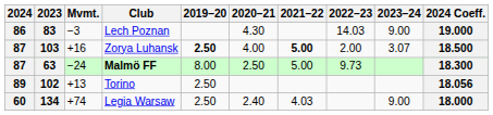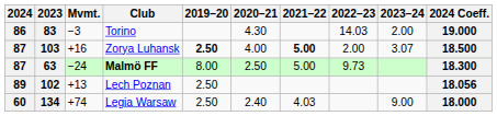 <table class="wikitable plainrowheaders sortable">
 <tr>
 <th>2024</th>
 <th>2023</th>
 <th scope="col">Mvmt.</th>
 <th scope="col">Club</th>
 <th scope="col">2019–20</th>
 <th scope="col">2020–21</th>
 <th scope="col">2021–22</th>
 <th scope="col">2022–23</th>
 <th scope="col">2023–24</th>
 <th scope="col">2024 Coeff.</th>
 </tr>
 <tr>
 <th scope=row align=left>86</th>
 <th scope=row align=left>83</th>
 <td align="left"> −3</td>
-<td align=left> <a href='#'>Lech Poznan</a></td>
+<td align=left> <a href='#'>Torino</a></td>
 <td align=center></td>
 <td align=center>4.30</td>
 <td align=center></td>
 <td align=center>14.03</td>
-<td align=center>9.00</td>
+<td align=center>2.00</td>
 <th align="center">19.000</th>
 </tr>
 <tr>
 <th scope=row align=left>87</th>
 <th scope=row align=left>103</th>
 <td align=left> +16</td>
 <td align=left> <a href='#'>Zorya Luhansk</a></td>
 <td align=center><strong>2.50</strong></td>
 <td align=center>4.00</td>
 <td align=center><strong>5.00</strong></td>
 <td align=center>2.00</td>
 <td align=center>3.07</td>
 <th align="center">18.500</th>
 </tr>
 <tr bgcolor=#CCFFCC>
 <th scope=row align=left>87</th>
 <th scope=row align=left>63</th>
 <td align=left> −24</td>
 <td align=left> <strong>Malmö FF</strong></td>
 <td align=center>8.00</td>
 <td align=center>2.50</td>
 <td align=center>5.00</td>
 <td align=center>9.73</td>
 <td align=center></td>
 <th align="center">18.300</th>
 </tr>
 <tr>
 <th scope=row align=left>89</th>
 <th scope=row align=left>102</th>
 <td align=left> +13</td>
-<td align=left> <a href='#'>Torino</a></td>
+<td align=left> <a href='#'>Lech Poznan</a></td>
 <td align=center>2.50</td>
 <td align=center></td>
 <td align=center></td>
 <td align=center></td>
 <td align=center></td>
 <th align="center">18.056</th>
 </tr>
 <tr>
 <th scope=row align=left>60</th>
 <th scope=row align=left>134</th>
 <td align=left> +74</td>
 <td align=left> <a href='#'>Legia Warsaw</a></td>
 <td align=center>2.50</td>
 <td align=center>2.40</td>
 <td align=center>4.03</td>
 <td align=center></td>
 <td align=center>9.00</td>
 <th align="center">18.000</th>
 </tr>
 </table>
